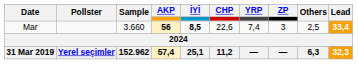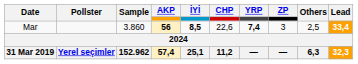 <table class="wikitable mw-collapsible" style="text-align:center; font-size:85%; line-height:14px;">
 <tr>
 <th rowspan="2">Date</th>
 <th rowspan="2">Pollster</th>
 <th rowspan="2">Sample</th>
 <th style="width:3em;"><a href='#'>AKP</a></th>
 <th style="width:3em;"><a href='#'>İYİ</a></th>
 <th style="width:3em;"><a href='#'>CHP</a></th>
 <th style="width:3em;"><a href='#'>YRP</a></th>
 <th style="width:3em;"><a href='#'>ZP</a></th>
 <th rowspan="2">Others</th>
 <th rowspan="2">Lead</th>
 </tr>
 <tr>
 <th style="background:#fda000;"></th>
 <th style="background:#0099cc;"></th>
 <th style="background:#d40000;"></th>
 <th style="background:#414042;"></th>
 <th style="background:#000000;"></th>
 </tr>
 <tr>
 <td>Mar</td>
 <td></td>
-<td>3.660</td>
+<td>3.860</td>
 <td style="background:#FFF1C4"><strong>56</strong></td>
 <td><strong>8,5</strong></td>
 <td>22,6</td>
-<td>7,4</td>
+<td><strong>7,4</strong></td>
 <td>3</td>
 <td>2,5</td>
 <th style="background:#fda000; color:white;">33,4</th>
 </tr>
 <tr>
 <th colspan="10">2024</th>
 </tr>
 <tr>
 <th>31 Mar 2019</th>
 <th><a href='#'>Yerel seçimler</a></th>
 <th>152.962</th>
 <th style="background:#FFF1C4"><strong>57,4</strong></th>
 <th>25,1</th>
 <th>11,2</th>
 <th>—</th>
 <th>—</th>
 <th>6,3</th>
 <th style="background:#fda000; color:white;">32,3</th>
 </tr>
 </table>
